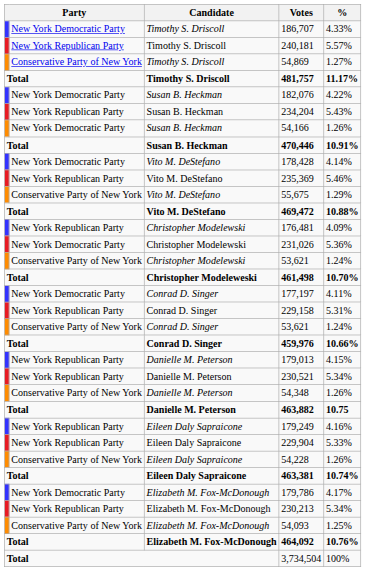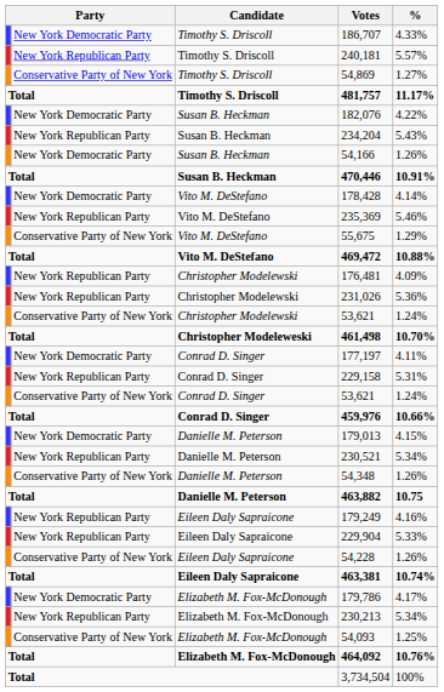 <table class="wikitable" style="font-size: 95%">
 <tr>
 <th colspan="2">Party</th>
 <th>Candidate</th>
 <th>Votes</th>
 <th>%</th>
 </tr>
 <tr>
 <td bgcolor="#3333FF"></td>
 <td><a href='#'>New York Democratic Party</a></td>
 <td><em>Timothy S. Driscoll</em></td>
 <td>186,707</td>
 <td>4.33%</td>
 </tr>
 <tr>
 <td bgcolor="#E81B23"></td>
 <td><a href='#'>New York Republican Party</a></td>
 <td>Timothy S. Driscoll</td>
 <td>240,181</td>
 <td>5.57%</td>
 </tr>
 <tr>
 <td bgcolor="#FF8C00"></td>
 <td><a href='#'>Conservative Party of New York</a></td>
 <td><em>Timothy S. Driscoll</em></td>
 <td>54,869</td>
 <td>1.27%</td>
 </tr>
 <tr>
 <td colspan="2"><strong>Total</strong></td>
 <td><strong>Timothy S. Driscoll</strong></td>
 <td><strong>481,757</strong></td>
 <td><strong>11.17%</strong></td>
 </tr>
 <tr>
 <td bgcolor="#3333FF"></td>
 <td>New York Democratic Party</td>
 <td><em>Susan B. Heckman</em></td>
 <td>182,076</td>
 <td>4.22%</td>
 </tr>
 <tr>
 <td bgcolor="#E81B23"></td>
 <td>New York Republican Party</td>
 <td>Susan B. Heckman</td>
 <td>234,204</td>
 <td>5.43%</td>
 </tr>
 <tr>
 <td bgcolor="#FF8C00"></td>
 <td>New York Democratic Party</td>
 <td><em>Susan B. Heckman</em></td>
 <td>54,166</td>
 <td>1.26%</td>
 </tr>
 <tr>
 <td colspan="2"><strong>Total</strong></td>
 <td><strong>Susan B. Heckman</strong></td>
 <td><strong>470,446</strong></td>
 <td><strong>10.91%</strong></td>
 </tr>
 <tr>
 <td bgcolor="#3333FF"></td>
 <td>New York Democratic Party</td>
 <td><em>Vito M. DeStefano</em></td>
 <td>178,428</td>
 <td>4.14%</td>
 </tr>
 <tr>
 <td bgcolor="#E81B23"></td>
 <td>New York Republican Party</td>
 <td>Vito M. DeStefano</td>
 <td>235,369</td>
 <td>5.46%</td>
 </tr>
 <tr>
 <td bgcolor="#FF8C00"></td>
 <td>Conservative Party of New York</td>
 <td><em>Vito M. DeStefano</em></td>
 <td>55,675</td>
 <td>1.29%</td>
 </tr>
 <tr>
 <td colspan="2"><strong>Total</strong></td>
 <td><strong>Vito M. DeStefano</strong></td>
 <td><strong>469,472</strong></td>
 <td><strong>10.88%</strong></td>
 </tr>
 <tr>
 <td bgcolor="#3333FF"></td>
 <td>New York Republican Party</td>
 <td><em>Christopher Modelewski</em></td>
 <td>176,481</td>
 <td>4.09%</td>
 </tr>
 <tr>
 <td bgcolor="#E81B23"></td>
-<td>New York Democratic Party</td>
+<td>New York Republican Party</td>
 <td>Christopher Modelewski</td>
 <td>231,026</td>
 <td>5.36%</td>
 </tr>
 <tr>
 <td bgcolor="#FF8C00"></td>
 <td>Conservative Party of New York</td>
 <td><em>Christopher Modelewski</em></td>
 <td>53,621</td>
 <td>1.24%</td>
 </tr>
 <tr>
 <td colspan="2"><strong>Total</strong></td>
 <td><strong>Christopher Modeleweski</strong></td>
 <td><strong>461,498</strong></td>
 <td><strong>10.70%</strong></td>
 </tr>
 <tr>
 <td bgcolor="#3333FF"></td>
 <td>New York Democratic Party</td>
 <td><em>Conrad D. Singer</em></td>
 <td>177,197</td>
 <td>4.11%</td>
 </tr>
 <tr>
 <td bgcolor="#E81B23"></td>
 <td>New York Republican Party</td>
 <td>Conrad D. Singer</td>
 <td>229,158</td>
 <td>5.31%</td>
 </tr>
 <tr>
 <td bgcolor="#FF8C00"></td>
 <td>Conservative Party of New York</td>
 <td><em>Conrad D. Singer</em></td>
 <td>53,621</td>
 <td>1.24%</td>
 </tr>
 <tr>
 <td colspan="2"><strong>Total</strong></td>
 <td><strong>Conrad D. Singer</strong></td>
 <td><strong>459,976</strong></td>
 <td><strong>10.66%</strong></td>
 </tr>
 <tr>
 <td bgcolor="#3333FF"></td>
-<td>New York Republican Party</td>
+<td>New York Democratic Party</td>
 <td><em>Danielle M. Peterson</em></td>
 <td>179,013</td>
 <td>4.15%</td>
 </tr>
 <tr>
 <td bgcolor="#E81B23"></td>
 <td>New York Republican Party</td>
 <td>Danielle M. Peterson</td>
 <td>230,521</td>
 <td>5.34%</td>
 </tr>
 <tr>
 <td bgcolor="#FF8C00"></td>
 <td>Conservative Party of New York</td>
 <td><em>Danielle M. Peterson</em></td>
 <td>54,348</td>
 <td>1.26%</td>
 </tr>
 <tr>
 <td colspan="2"><strong>Total</strong></td>
 <td><strong>Danielle M. Peterson</strong></td>
 <td><strong>463,882</strong></td>
 <td><strong>10.75</strong></td>
 </tr>
 <tr>
 <td bgcolor="#3333FF"></td>
 <td>New York Republican Party</td>
 <td><em>Eileen Daly Sapraicone</em></td>
 <td>179,249</td>
 <td>4.16%</td>
 </tr>
 <tr>
 <td bgcolor="#E81B23"></td>
 <td>New York Republican Party</td>
 <td>Eileen Daly Sapraicone</td>
 <td>229,904</td>
 <td>5.33%</td>
 </tr>
 <tr>
 <td bgcolor="#FF8C00"></td>
 <td>Conservative Party of New York</td>
 <td><em>Eileen Daly Sapraicone</em></td>
 <td>54,228</td>
 <td>1.26%</td>
 </tr>
 <tr>
 <td colspan="2"><strong>Total</strong></td>
 <td><strong>Eileen Daly Sapraicone</strong></td>
 <td><strong>463,381</strong></td>
 <td><strong>10.74%</strong></td>
 </tr>
 <tr>
 <td bgcolor="#3333FF"></td>
 <td>New York Democratic Party</td>
 <td><em>Elizabeth M. Fox-McDonough</em></td>
 <td>179,786</td>
 <td>4.17%</td>
 </tr>
 <tr>
 <td bgcolor="#E81B23"></td>
 <td>New York Republican Party</td>
 <td>Elizabeth M. Fox-McDonough</td>
 <td>230,213</td>
 <td>5.34%</td>
 </tr>
 <tr>
 <td bgcolor="#FF8C00"></td>
 <td>Conservative Party of New York</td>
 <td><em>Elizabeth M. Fox-McDonough</em></td>
 <td>54,093</td>
 <td>1.25%</td>
 </tr>
 <tr>
 <td colspan="2"><strong>Total</strong></td>
 <td><strong>Elizabeth M. Fox-McDonough</strong></td>
 <td><strong>464,092</strong></td>
 <td><strong>10.76%</strong></td>
 </tr>
 <tr>
 <td colspan="3"><strong>Total</strong></td>
 <td>3,734,504</td>
 <td>100%</td>
 </tr>
 </table>
